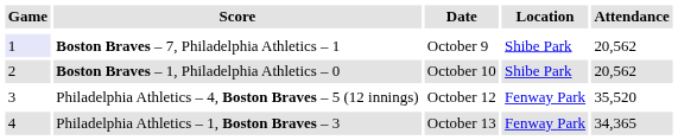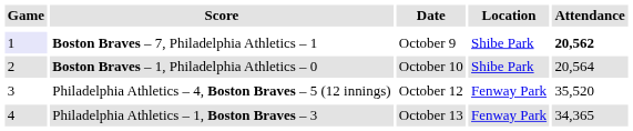 <table border="0" cellspacing="3" cellpadding="3">
 <tr style="background: #e3e3e3;">
 <th>Game</th>
 <th>Score</th>
 <th>Date</th>
 <th>Location</th>
 <th>Attendance</th>
 </tr>
 <tr style="background: #e3e3e3;">
 </tr>
 <tr>
 <td style="background: lavender;">1</td>
 <td><strong>Boston Braves</strong> – 7, Philadelphia Athletics – 1</td>
 <td>October 9</td>
 <td><a href='#'>Shibe Park</a></td>
-<td>20,562</td>
+<td><strong>20,562</strong></td>
 </tr>
 <tr style="background: #e3e3e3;">
 <td>2</td>
 <td><strong>Boston Braves</strong> – 1, Philadelphia Athletics – 0</td>
 <td>October 10</td>
 <td><a href='#'>Shibe Park</a></td>
-<td>20,562</td>
+<td>20,564</td>
 </tr>
 <tr>
 <td>3</td>
 <td>Philadelphia Athletics – 4, <strong>Boston Braves</strong> – 5 (12 innings)</td>
 <td>October 12</td>
 <td><a href='#'>Fenway Park</a></td>
 <td>35,520</td>
 </tr>
 <tr style="background: #e3e3e3;">
 <td>4</td>
 <td>Philadelphia Athletics – 1, <strong>Boston Braves</strong> – 3</td>
 <td>October 13</td>
 <td><a href='#'>Fenway Park</a></td>
 <td>34,365</td>
 </tr>
 </table>
